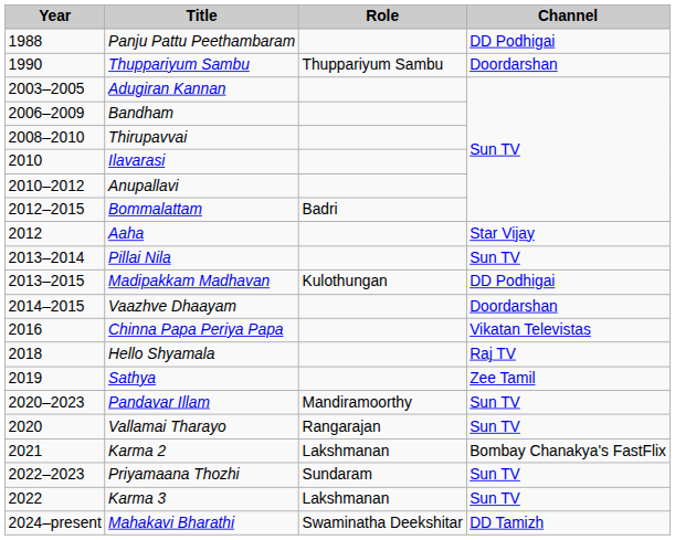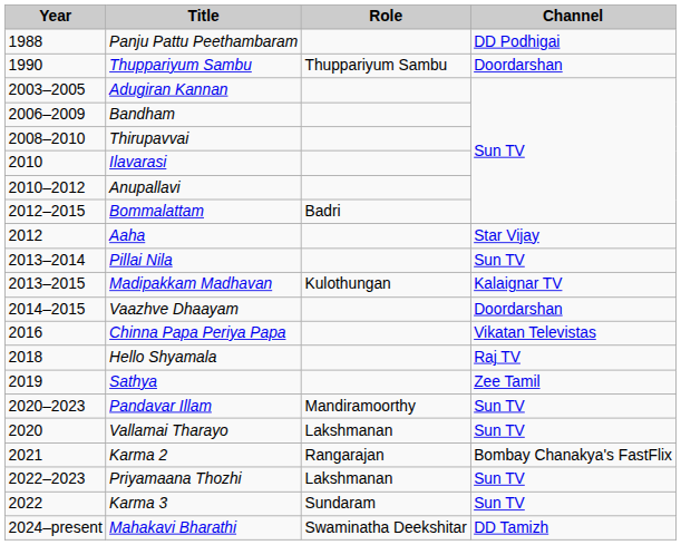 <table class="wikitable">
 <tr>
 <th style="background:#ccc;">Year</th>
 <th style="background:#ccc;">Title</th>
 <th style="background:#ccc;">Role</th>
 <th style="background:#ccc;">Channel</th>
 </tr>
 <tr>
 <td>1988</td>
 <td><em>Panju Pattu Peethambaram</em></td>
 <td></td>
 <td><a href='#'>DD Podhigai</a></td>
 </tr>
 <tr>
 <td>1990</td>
 <td><em><a href='#'>Thuppariyum Sambu</a></em></td>
 <td>Thuppariyum Sambu</td>
 <td><a href='#'>Doordarshan</a></td>
 </tr>
 <tr>
 <td>2003–2005</td>
 <td><em><a href='#'>Adugiran Kannan</a></em></td>
 <td></td>
 <td rowspan=6><a href='#'>Sun TV</a></td>
 </tr>
 <tr>
 <td>2006–2009</td>
 <td><em>Bandham</em></td>
 <td></td>
 </tr>
 <tr>
 <td>2008–2010</td>
 <td><em>Thirupavvai</em></td>
 <td></td>
 </tr>
 <tr>
 <td>2010</td>
 <td><em><a href='#'>Ilavarasi</a></em></td>
 <td></td>
 </tr>
 <tr>
 <td>2010–2012</td>
 <td><em>Anupallavi</em></td>
 <td></td>
 </tr>
 <tr>
 <td>2012–2015</td>
 <td><em><a href='#'>Bommalattam</a></em></td>
 <td>Badri</td>
 </tr>
 <tr>
 <td>2012</td>
 <td><em><a href='#'>Aaha</a></em></td>
 <td></td>
 <td><a href='#'>Star Vijay</a></td>
 </tr>
 <tr>
 <td>2013–2014</td>
 <td><em><a href='#'>Pillai Nila</a></em></td>
 <td></td>
 <td><a href='#'>Sun TV</a></td>
 </tr>
 <tr>
 <td>2013–2015</td>
 <td><em><a href='#'>Madipakkam Madhavan</a></em></td>
 <td>Kulothungan</td>
-<td><a href='#'>DD Podhigai</a></td>
+<td><a href='#'>Kalaignar TV</a></td>
 </tr>
 <tr>
 <td>2014–2015</td>
 <td><em>Vaazhve Dhaayam</em></td>
 <td></td>
 <td><a href='#'>Doordarshan</a></td>
 </tr>
 <tr>
 <td>2016</td>
 <td><em><a href='#'>Chinna Papa Periya Papa</a></em></td>
 <td></td>
 <td><a href='#'>Vikatan Televistas</a></td>
 </tr>
 <tr>
 <td>2018</td>
 <td><em>Hello Shyamala</em></td>
 <td></td>
 <td><a href='#'>Raj TV</a></td>
 </tr>
 <tr>
 <td>2019</td>
 <td><em><a href='#'>Sathya</a></em></td>
 <td></td>
 <td><a href='#'>Zee Tamil</a></td>
 </tr>
 <tr>
 <td>2020–2023</td>
 <td><em><a href='#'>Pandavar Illam</a></em></td>
 <td>Mandiramoorthy</td>
 <td><a href='#'>Sun TV</a></td>
 </tr>
 <tr>
 <td>2020</td>
 <td><em>Vallamai Tharayo</em></td>
-<td>Rangarajan</td>
+<td>Lakshmanan</td>
 <td><a href='#'>Sun TV</a></td>
 </tr>
 <tr>
 <td>2021</td>
 <td><em>Karma 2</em></td>
-<td>Lakshmanan</td>
+<td>Rangarajan</td>
 <td>Bombay Chanakya's FastFlix</td>
 </tr>
 <tr>
 <td>2022–2023</td>
 <td><em>Priyamaana Thozhi</em></td>
-<td>Sundaram</td>
+<td>Lakshmanan</td>
 <td><a href='#'>Sun TV</a></td>
 </tr>
 <tr>
 <td>2022</td>
 <td><em>Karma 3</em></td>
-<td>Lakshmanan</td>
+<td>Sundaram</td>
 <td><a href='#'>Sun TV</a></td>
 </tr>
 <tr>
 <td>2024–present</td>
 <td><em><a href='#'>Mahakavi Bharathi</a></em></td>
 <td>Swaminatha Deekshitar</td>
 <td><a href='#'>DD Tamizh</a></td>
 </tr>
 </table>
